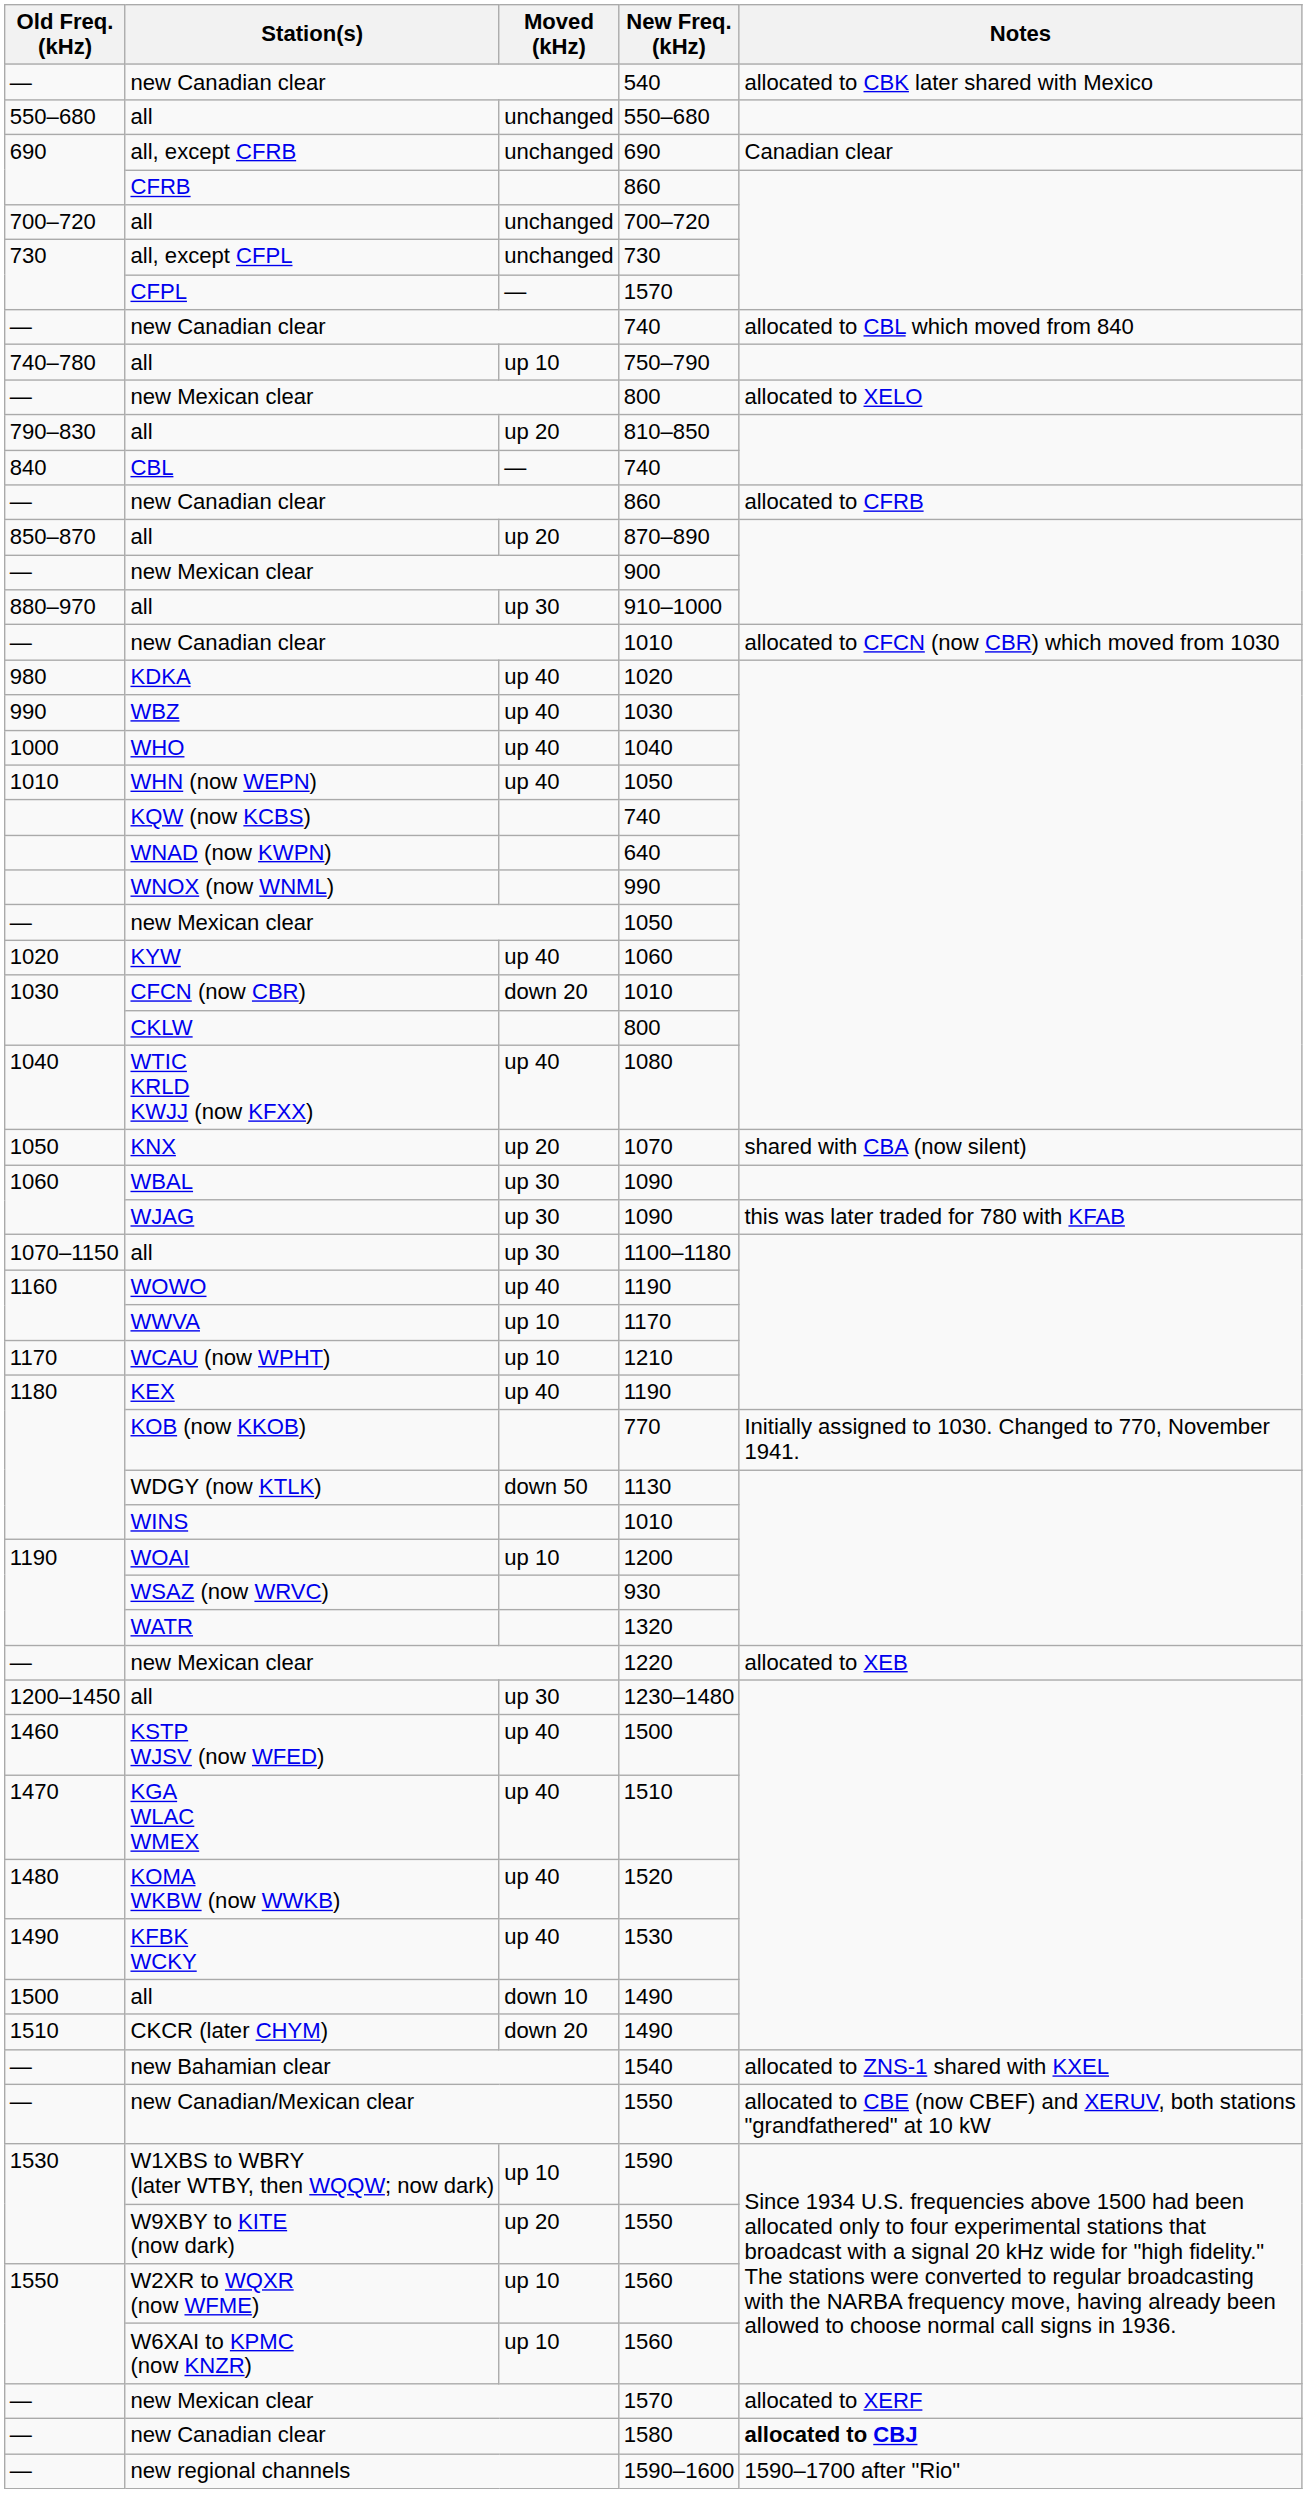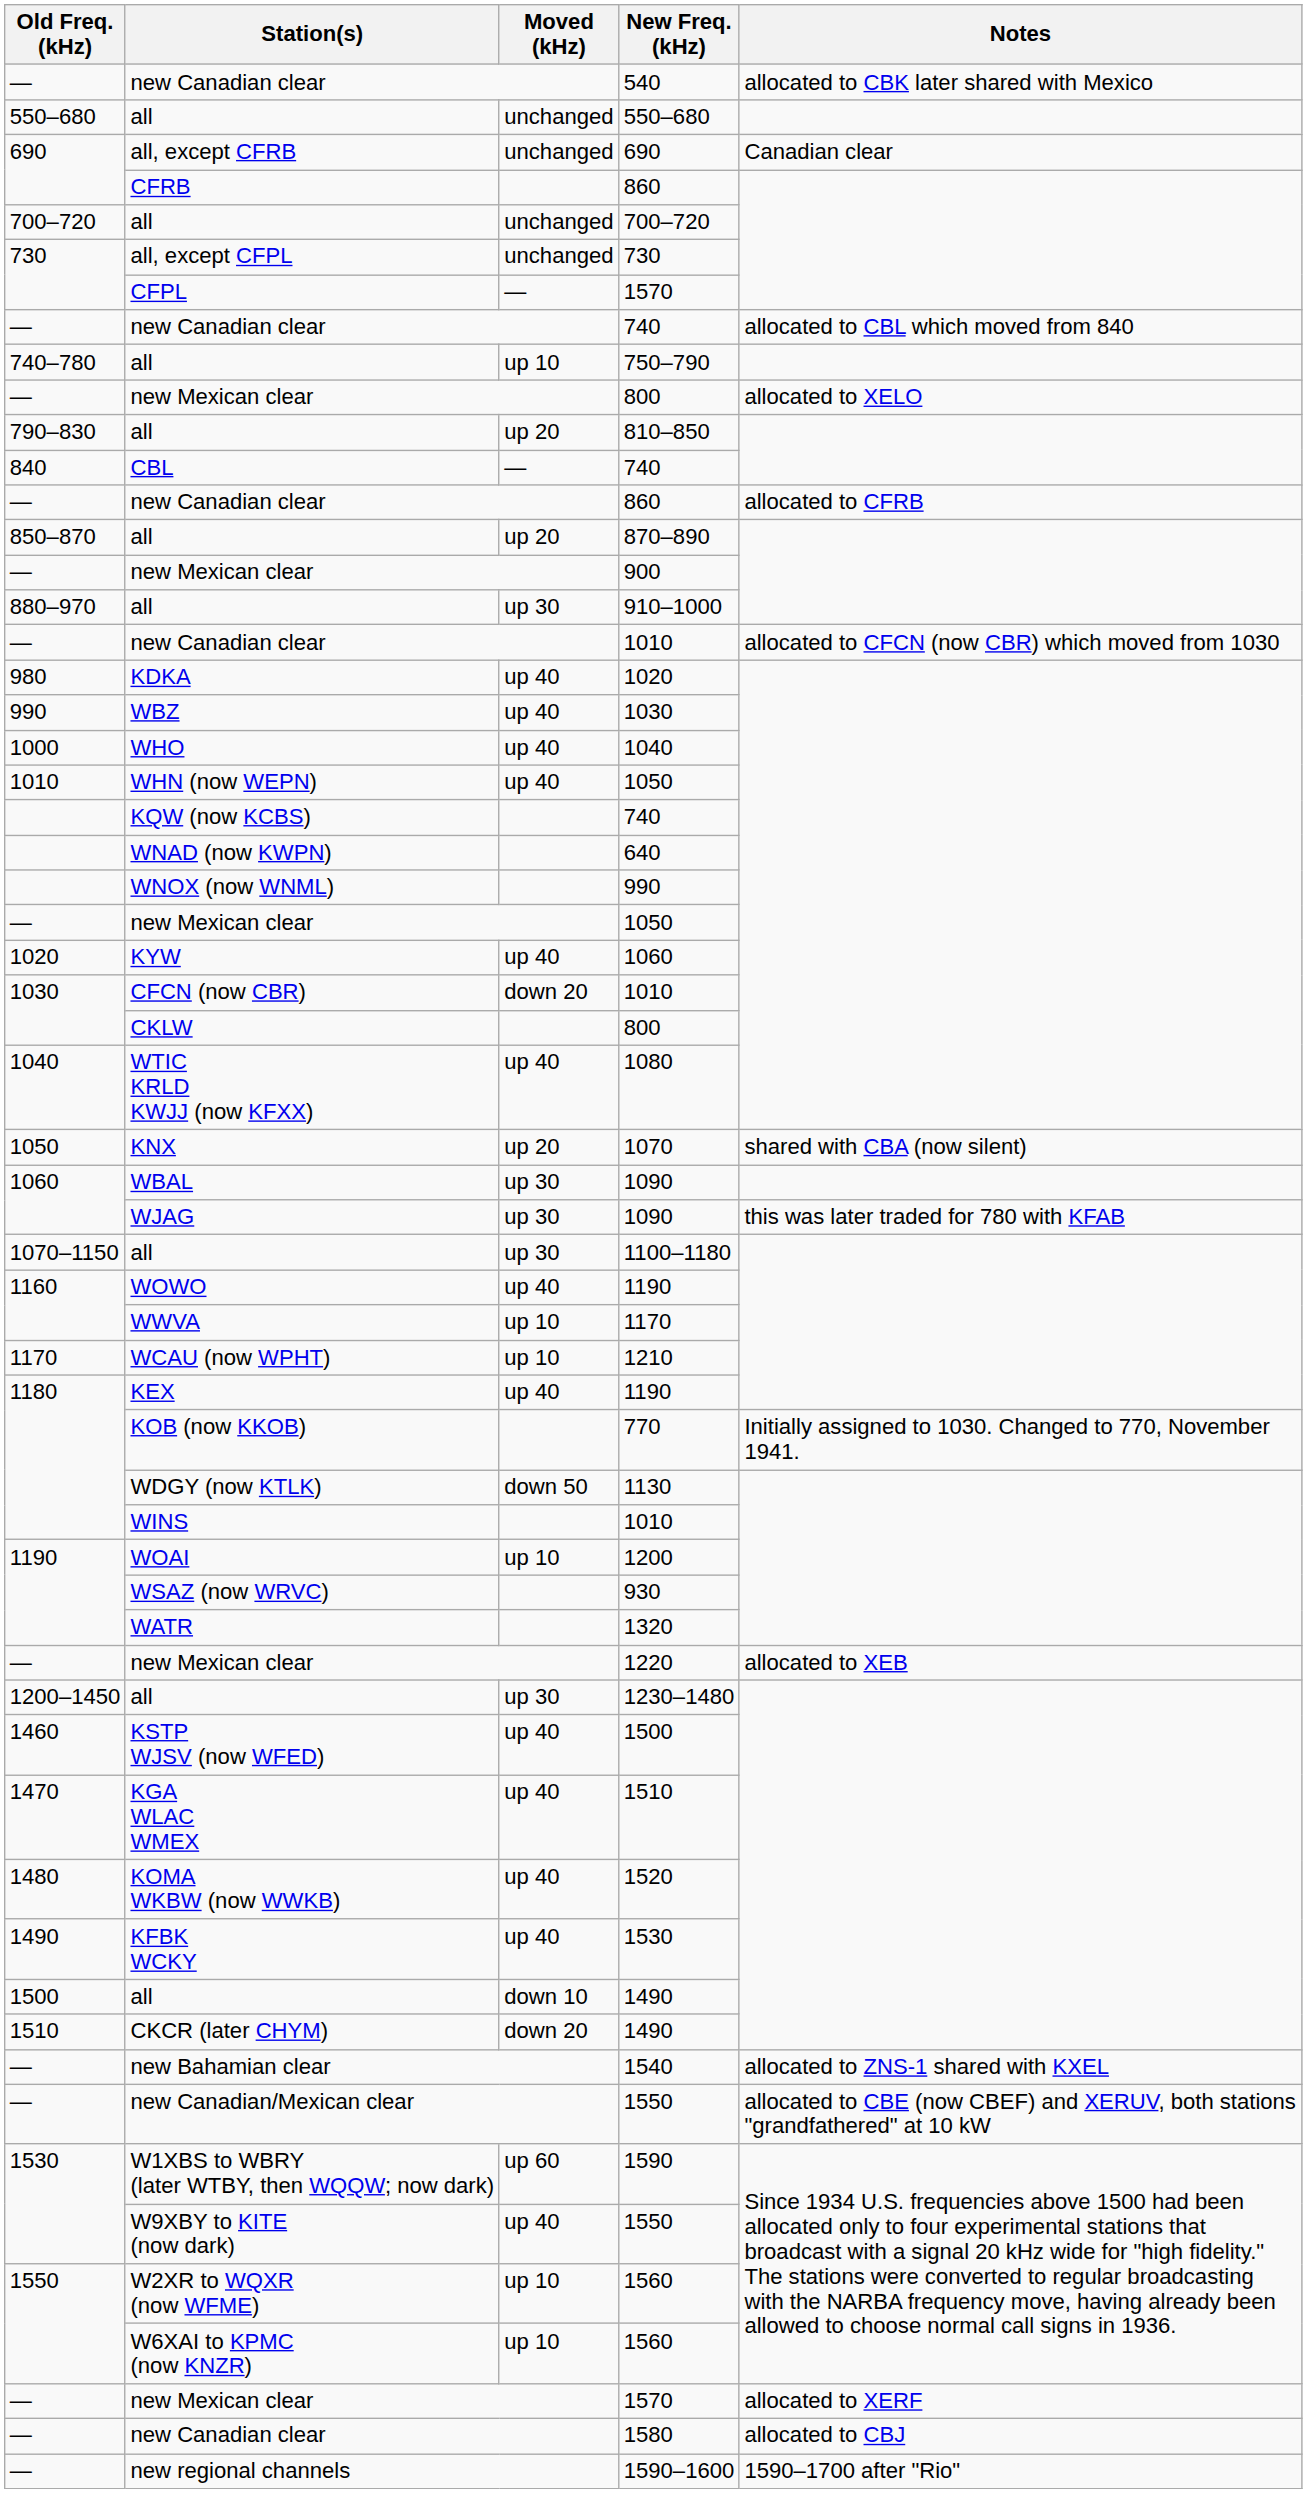 <table class="wikitable sortable">
 <tr>
 <th>Old Freq.<br>(kHz)</th>
 <th>Station(s)</th>
 <th>Moved<br>(kHz)</th>
 <th>New Freq.<br>(kHz)</th>
 <th class="unsortable" style="vertical-align: center; width: 300pt;">Notes</th>
 </tr>
 <tr style="vertical-align: top;">
 <td>—</td>
 <td colspan=2>new Canadian clear</td>
 <td>540</td>
 <td>allocated to <a href='#'>CBK</a> later shared with Mexico</td>
 </tr>
 <tr style="vertical-align: top;">
 <td>550–680</td>
 <td>all</td>
 <td>unchanged</td>
 <td>550–680</td>
 </tr>
 <tr style="vertical-align: top;">
 <td rowspan=2>690</td>
 <td>all, except <a href='#'>CFRB</a></td>
 <td>unchanged</td>
 <td>690</td>
 <td>Canadian clear</td>
 </tr>
 <tr style="vertical-align: top;">
 <td><a href='#'>CFRB</a></td>
 <td></td>
 <td>860</td>
 </tr>
 <tr style="vertical-align: top;">
 <td>700–720</td>
 <td>all</td>
 <td>unchanged</td>
 <td>700–720</td>
 </tr>
 <tr style="vertical-align: top;">
 <td rowspan=2>730</td>
 <td>all, except <a href='#'>CFPL</a></td>
 <td>unchanged</td>
 <td>730</td>
 </tr>
 <tr style="vertical-align: top;">
 <td><a href='#'>CFPL</a></td>
 <td>—</td>
 <td>1570</td>
 </tr>
 <tr style="vertical-align: top;">
 <td>—</td>
 <td colspan=2>new Canadian clear</td>
 <td>740</td>
 <td>allocated to <a href='#'>CBL</a> which moved from 840</td>
 </tr>
 <tr style="vertical-align: top;">
 <td>740–780</td>
 <td>all</td>
 <td>up 10</td>
 <td>750–790</td>
 </tr>
 <tr style="vertical-align: top;">
 <td>—</td>
 <td colspan=2>new Mexican clear</td>
 <td>800</td>
 <td>allocated to <a href='#'>XELO</a></td>
 </tr>
 <tr style="vertical-align: top;">
 <td>790–830</td>
 <td>all</td>
 <td>up 20</td>
 <td>810–850</td>
 </tr>
 <tr style="vertical-align: top;">
 <td>840</td>
 <td><a href='#'>CBL</a></td>
 <td>—</td>
 <td>740</td>
 </tr>
 <tr style="vertical-align: top;">
 <td>—</td>
 <td colspan=2>new Canadian clear</td>
 <td>860</td>
 <td>allocated to <a href='#'>CFRB</a></td>
 </tr>
 <tr style="vertical-align: top;">
 <td>850–870</td>
 <td>all</td>
 <td>up 20</td>
 <td>870–890</td>
 </tr>
 <tr style="vertical-align: top;">
 <td>—</td>
 <td colspan=2>new Mexican clear</td>
 <td>900</td>
 </tr>
 <tr style="vertical-align: top;">
 <td>880–970</td>
 <td>all</td>
 <td>up 30</td>
 <td>910–1000</td>
 </tr>
 <tr style="vertical-align: top;">
 <td>—</td>
 <td colspan=2>new Canadian clear</td>
 <td>1010</td>
 <td>allocated to <a href='#'>CFCN</a> (now <a href='#'>CBR</a>) which moved from 1030</td>
 </tr>
 <tr style="vertical-align: top;">
 <td>980</td>
 <td><a href='#'>KDKA</a></td>
 <td>up 40</td>
 <td>1020</td>
 </tr>
 <tr style="vertical-align: top;">
 <td>990</td>
 <td><a href='#'>WBZ</a></td>
 <td>up 40</td>
 <td>1030</td>
 </tr>
 <tr style="vertical-align: top;">
 <td>1000</td>
 <td><a href='#'>WHO</a></td>
 <td>up 40</td>
 <td>1040</td>
 </tr>
 <tr style="vertical-align: top;">
 <td>1010</td>
 <td><a href='#'>WHN</a> (now <a href='#'>WEPN</a>)</td>
 <td>up 40</td>
 <td>1050</td>
 </tr>
 <tr style="vertical-align: top;">
 <td></td>
 <td><a href='#'>KQW</a> (now <a href='#'>KCBS</a>)</td>
 <td></td>
 <td>740</td>
 </tr>
 <tr style="vertical-align: top;">
 <td></td>
 <td><a href='#'>WNAD</a> (now <a href='#'>KWPN</a>)</td>
 <td></td>
 <td>640</td>
 </tr>
 <tr style="vertical-align: top;">
 <td></td>
 <td><a href='#'>WNOX</a> (now <a href='#'>WNML</a>)</td>
 <td></td>
 <td>990</td>
 </tr>
 <tr style="vertical-align: top;">
 <td>—</td>
 <td colspan=2>new Mexican clear</td>
 <td>1050</td>
 </tr>
 <tr style="vertical-align: top;">
 <td>1020</td>
 <td><a href='#'>KYW</a></td>
 <td>up 40</td>
 <td>1060</td>
 </tr>
 <tr style="vertical-align: top;">
 <td rowspan=2>1030</td>
 <td><a href='#'>CFCN</a> (now <a href='#'>CBR</a>)</td>
 <td>down 20</td>
 <td>1010</td>
 </tr>
 <tr style="vertical-align: top;">
 <td><a href='#'>CKLW</a></td>
 <td></td>
 <td>800</td>
 </tr>
 <tr style="vertical-align: top;">
 <td>1040</td>
 <td><a href='#'>WTIC</a><br><a href='#'>KRLD</a><br><a href='#'>KWJJ</a> (now <a href='#'>KFXX</a>)</td>
 <td>up 40</td>
 <td>1080</td>
 </tr>
 <tr style="vertical-align: top;">
 <td>1050</td>
 <td><a href='#'>KNX</a></td>
 <td>up 20</td>
 <td>1070</td>
 <td>shared with <a href='#'>CBA</a> (now silent)</td>
 </tr>
 <tr style="vertical-align: top;">
 <td rowspan=2>1060</td>
 <td><a href='#'>WBAL</a></td>
 <td>up 30</td>
 <td>1090</td>
 </tr>
 <tr style="vertical-align: top;">
 <td><a href='#'>WJAG</a></td>
 <td>up 30</td>
 <td>1090</td>
 <td>this was later traded for 780 with <a href='#'>KFAB</a></td>
 </tr>
 <tr style="vertical-align: top;">
 <td>1070–1150</td>
 <td>all</td>
 <td>up 30</td>
 <td>1100–1180</td>
 </tr>
 <tr style="vertical-align: top;">
 <td rowspan=2>1160</td>
 <td><a href='#'>WOWO</a></td>
 <td>up 40</td>
 <td>1190</td>
 </tr>
 <tr style="vertical-align: top;">
 <td><a href='#'>WWVA</a></td>
 <td>up 10</td>
 <td>1170</td>
 </tr>
 <tr style="vertical-align: top;">
 <td>1170</td>
 <td><a href='#'>WCAU</a> (now <a href='#'>WPHT</a>)</td>
 <td>up 10</td>
 <td>1210</td>
 </tr>
 <tr style="vertical-align: top;">
 <td rowspan=4>1180</td>
 <td><a href='#'>KEX</a></td>
 <td>up 40</td>
 <td>1190</td>
 </tr>
 <tr style="vertical-align: top;">
 <td><a href='#'>KOB</a> (now <a href='#'>KKOB</a>)</td>
 <td></td>
 <td>770</td>
 <td>Initially assigned to 1030. Changed to 770, November 1941.</td>
 </tr>
 <tr style="vertical-align: top;">
 <td>WDGY (now <a href='#'>KTLK</a>)</td>
 <td>down 50</td>
 <td>1130</td>
 </tr>
 <tr style="vertical-align: top;">
 <td><a href='#'>WINS</a></td>
 <td></td>
 <td>1010</td>
 </tr>
 <tr style="vertical-align: top;">
 <td rowspan=3>1190</td>
 <td><a href='#'>WOAI</a></td>
 <td>up 10</td>
 <td>1200</td>
 </tr>
 <tr style="vertical-align: top;">
 <td><a href='#'>WSAZ</a> (now <a href='#'>WRVC</a>)</td>
 <td></td>
 <td>930</td>
 </tr>
 <tr style="vertical-align: top;">
 <td><a href='#'>WATR</a></td>
 <td></td>
 <td>1320</td>
 </tr>
 <tr style="vertical-align: top;">
 <td>—</td>
 <td colspan=2>new Mexican clear</td>
 <td>1220</td>
 <td>allocated to <a href='#'>XEB</a></td>
 </tr>
 <tr style="vertical-align: top;">
 <td>1200–1450</td>
 <td>all</td>
 <td>up 30</td>
 <td>1230–1480</td>
 </tr>
 <tr style="vertical-align: top;">
 <td>1460</td>
 <td><a href='#'>KSTP</a><br><a href='#'>WJSV</a> (now <a href='#'>WFED</a>)</td>
 <td>up 40</td>
 <td>1500</td>
 </tr>
 <tr style="vertical-align: top;">
 <td>1470</td>
 <td><a href='#'>KGA</a><br><a href='#'>WLAC</a><br><a href='#'>WMEX</a></td>
 <td>up 40</td>
 <td>1510</td>
 </tr>
 <tr style="vertical-align: top;">
 <td>1480</td>
 <td><a href='#'>KOMA</a><br><a href='#'>WKBW</a> (now <a href='#'>WWKB</a>)</td>
 <td>up 40</td>
 <td>1520</td>
 </tr>
 <tr style="vertical-align: top;">
 <td>1490</td>
 <td><a href='#'>KFBK</a><br><a href='#'>WCKY</a></td>
 <td>up 40</td>
 <td>1530</td>
 </tr>
 <tr style="vertical-align: top;">
 <td>1500</td>
 <td>all</td>
 <td>down 10</td>
 <td>1490</td>
 </tr>
 <tr style="vertical-align: top;">
 <td>1510</td>
 <td>CKCR (later <a href='#'>CHYM</a>)</td>
 <td>down 20</td>
 <td>1490</td>
 </tr>
 <tr style="vertical-align: top;">
 <td>—</td>
 <td colspan=2>new Bahamian clear</td>
 <td>1540</td>
 <td>allocated to <a href='#'>ZNS-1</a> shared with <a href='#'>KXEL</a></td>
 </tr>
 <tr style="vertical-align: top;">
 <td>—</td>
 <td colspan=2>new Canadian/Mexican clear</td>
 <td>1550</td>
 <td>allocated to <a href='#'>CBE</a> (now CBEF) and <a href='#'>XERUV</a>, both stations "grandfathered" at 10 kW</td>
 </tr>
 <tr>
 <td style="vertical-align: top;" rowspan=2>1530</td>
 <td style="vertical-align: top;">W1XBS to WBRY<br>(later WTBY, then <a href='#'>WQQW</a>; now dark)</td>
-<td>up 10</td>
+<td style="vertical-align: top;">up 60</td>
 <td style="vertical-align: top;">1590</td>
 <td rowspan=4>Since 1934 U.S. frequencies above 1500 had been allocated only to four experimental stations that broadcast with a signal 20 kHz wide for "high fidelity." The stations were converted to regular broadcasting with the NARBA frequency move, having already been allowed to choose normal call signs in 1936.</td>
 </tr>
 <tr style="vertical-align: top;">
 <td>W9XBY to <a href='#'>KITE</a><br>(now dark)</td>
-<td>up 20</td>
+<td>up 40</td>
 <td>1550</td>
 </tr>
 <tr style="vertical-align: top;">
 <td rowspan=2>1550</td>
 <td>W2XR to <a href='#'>WQXR</a><br>(now <a href='#'>WFME</a>)</td>
 <td>up 10</td>
 <td>1560</td>
 </tr>
 <tr style="vertical-align: top;">
 <td>W6XAI to <a href='#'>KPMC</a><br>(now <a href='#'>KNZR</a>)</td>
 <td>up 10</td>
 <td>1560</td>
 </tr>
 <tr style="vertical-align: top;">
 <td>—</td>
 <td colspan=2>new Mexican clear</td>
 <td>1570</td>
 <td>allocated to <a href='#'>XERF</a></td>
 </tr>
 <tr style="vertical-align: top;">
 <td>—</td>
 <td colspan=2>new Canadian clear</td>
 <td>1580</td>
-<td><strong>allocated to <a href='#'>CBJ</a></strong></td>
+<td>allocated to <a href='#'>CBJ</a></td>
 </tr>
 <tr style="vertical-align: top;">
 <td>—</td>
 <td colspan=2>new regional channels</td>
 <td>1590–1600</td>
 <td>1590–1700 after "Rio"</td>
 </tr>
 </table>
